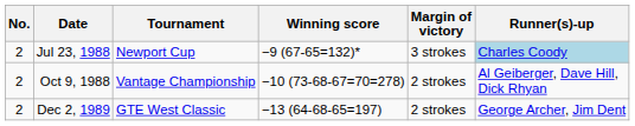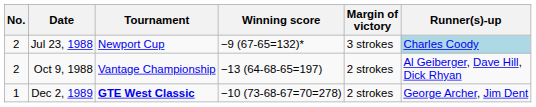 <table class="wikitable" style="font-size:95%;">
 <tr>
 <th>No.</th>
 <th>Date</th>
 <th>Tournament</th>
 <th>Winning score</th>
 <th>Margin of<br>victory</th>
 <th>Runner(s)-up</th>
 </tr>
 <tr>
 <td align=center>2</td>
 <td align=right>Jul 23, <a href='#'>1988</a></td>
 <td><a href='#'>Newport Cup</a></td>
 <td>−9 (67-65=132)*</td>
 <td>3 strokes</td>
 <td style="background: lightblue;"> <a href='#'>Charles Coody</a></td>
 </tr>
 <tr>
 <td align=center>2</td>
 <td align=right>Oct 9, 1988</td>
 <td><a href='#'>Vantage Championship</a></td>
-<td>−10 (73-68-67=70=278)</td>
+<td>−13 (64-68-65=197)</td>
 <td>2 strokes</td>
 <td> <a href='#'>Al Geiberger</a>,  <a href='#'>Dave Hill</a>,<br> <a href='#'>Dick Rhyan</a></td>
 </tr>
 <tr>
-<td align=center>2</td>
+<td align=center>1</td>
 <td align=right>Dec 2, <a href='#'>1989</a></td>
-<td><a href='#'>GTE West Classic</a></td>
-<td>−13 (64-68-65=197)</td>
+<td><strong><a href='#'>GTE West Classic</a></strong></td>
+<td>−10 (73-68-67=70=278)</td>
 <td>2 strokes</td>
 <td> <a href='#'>George Archer</a>,  <a href='#'>Jim Dent</a></td>
 </tr>
 </table>
